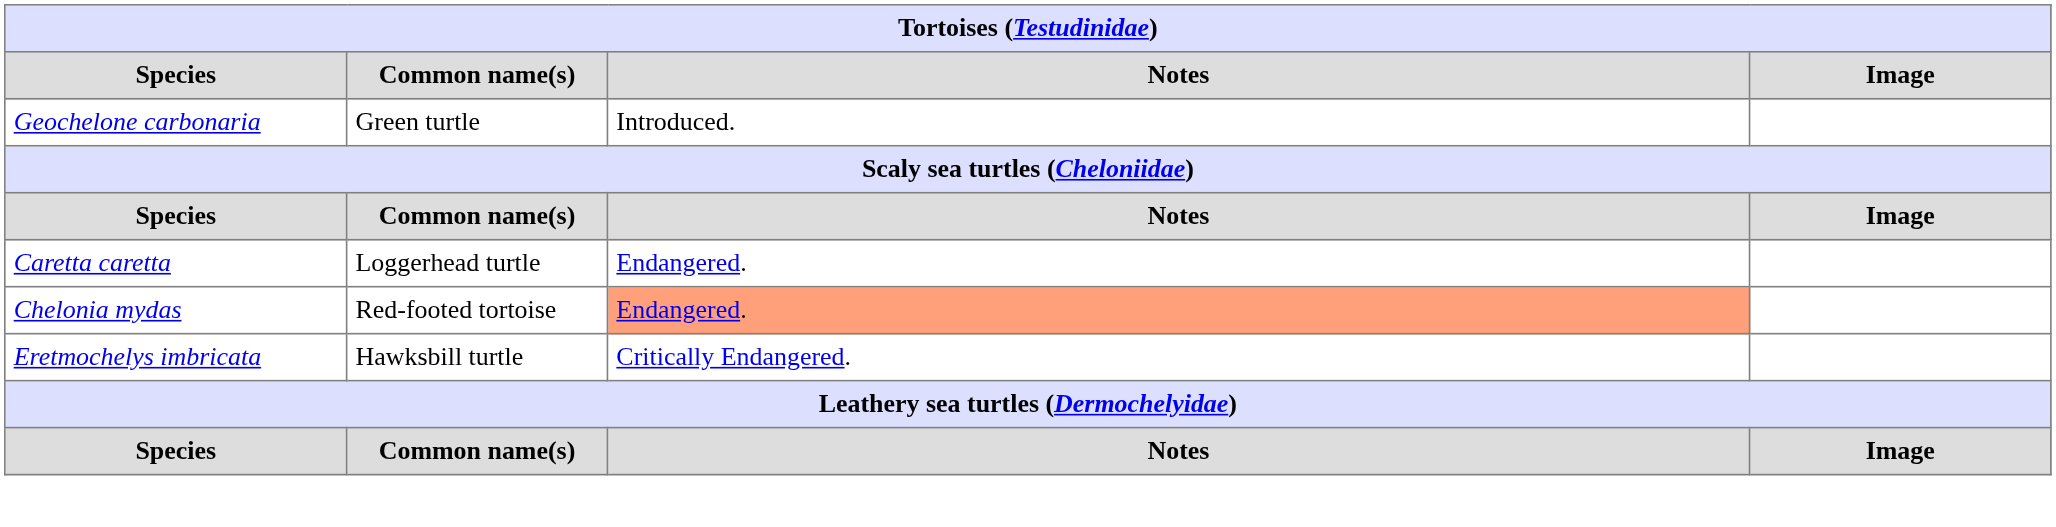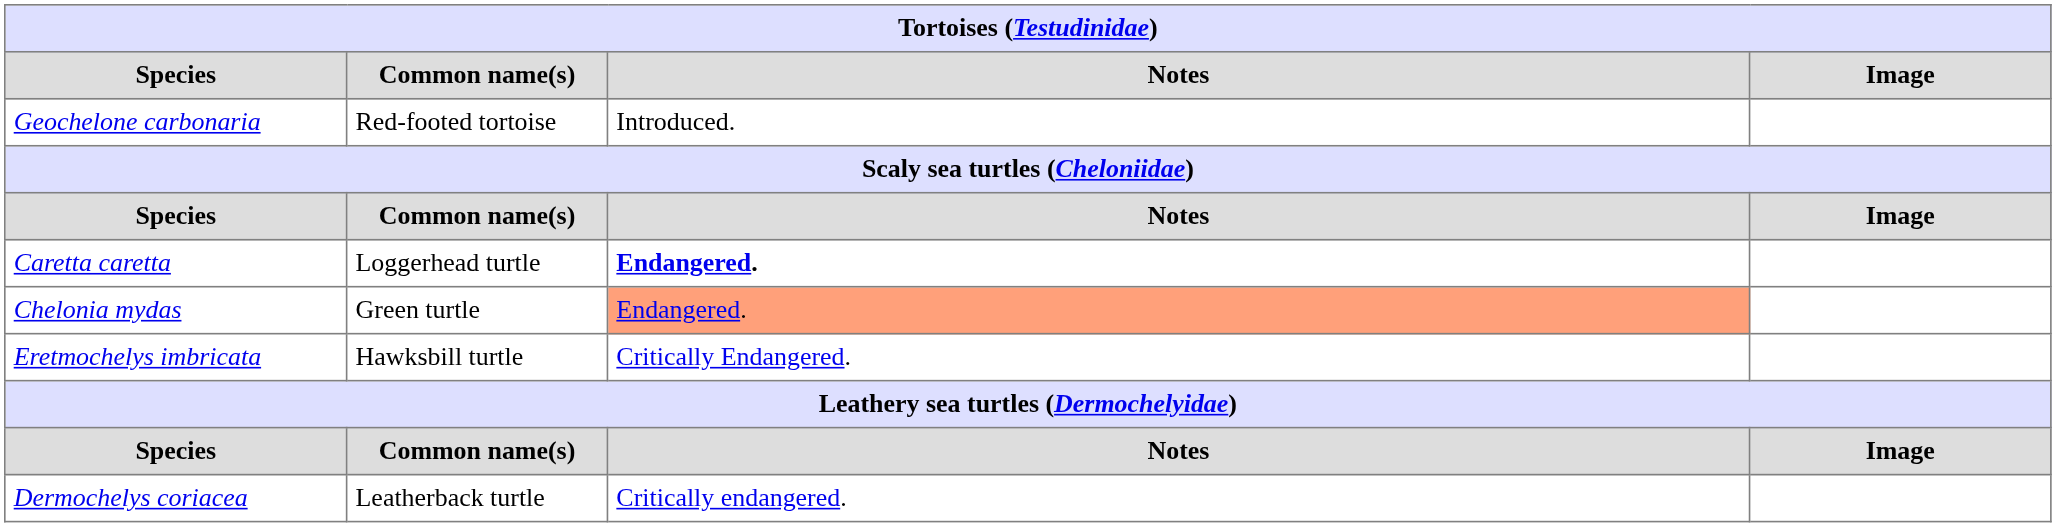 <table border=1 style="border-collapse:collapse;" cellpadding=5 width=100%>
 <tr>
 <th colspan=4 bgcolor=#DDDFFF>Tortoises (<em><a href='#'>Testudinidae</a></em>)</th>
 </tr>
 <tr bgcolor=#DDDDDD align=center>
 <th width=200px>Species</th>
 <th width=150px>Common name(s)</th>
 <th>Notes</th>
 <th width=175px>Image</th>
 </tr>
 <tr>
 <td><em><a href='#'>Geochelone carbonaria</a></em></td>
-<td>Green turtle</td>
+<td>Red-footed tortoise</td>
 <td>Introduced.</td>
 <td></td>
 </tr>
 <tr>
 <th colspan=4 bgcolor=#DDDFFF>Scaly sea turtles (<em><a href='#'>Cheloniidae</a></em>)</th>
 </tr>
 <tr bgcolor=#DDDDDD align=center>
 <th width=200px>Species</th>
 <th width=150px>Common name(s)</th>
 <th>Notes</th>
 <th width=175px>Image</th>
 </tr>
 <tr>
 <td><em><a href='#'>Caretta caretta</a></em></td>
 <td>Loggerhead turtle</td>
-<td><a href='#'>Endangered</a>.</td>
+<td><strong><a href='#'>Endangered</a>.</strong></td>
 <td></td>
 </tr>
 <tr>
 <td><em><a href='#'>Chelonia mydas</a></em></td>
-<td>Red-footed tortoise</td>
+<td>Green turtle</td>
 <td style="background: lightsalmon;"><a href='#'>Endangered</a>.</td>
 <td></td>
 </tr>
 <tr>
 <td><em><a href='#'>Eretmochelys imbricata</a></em></td>
 <td>Hawksbill turtle</td>
 <td><a href='#'>Critically Endangered</a>.</td>
 <td></td>
 </tr>
 <tr>
 <th colspan=4 bgcolor=#DDDFFF>Leathery sea turtles (<em><a href='#'>Dermochelyidae</a></em>)</th>
 </tr>
 <tr bgcolor=#DDDDDD align=center>
 <th width=200px>Species</th>
 <th width=150px>Common name(s)</th>
 <th>Notes</th>
 <th width=175px>Image</th>
 </tr>
+<tr>
+<td><em><a href='#'>Dermochelys coriacea</a></em></td>
+<td>Leatherback turtle</td>
+<td><a href='#'>Critically endangered</a>.</td>
+<td></td>
+</tr>
 </table>
